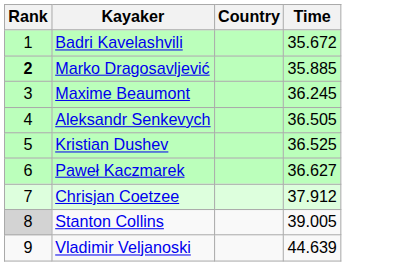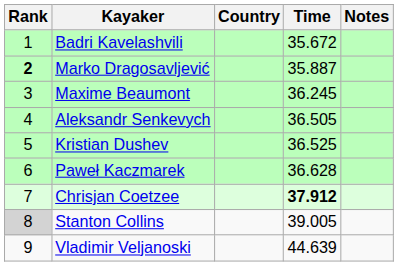 <table class="wikitable" style="text-align:center">
 <tr>
 <th>Rank</th>
 <th>Kayaker</th>
 <th>Country</th>
 <th>Time</th>
+<th>Notes</th>
 </tr>
 <tr bgcolor=bbffbb>
 <td>1</td>
 <td align="left"><a href='#'>Badri Kavelashvili</a></td>
 <td align="left"></td>
 <td>35.672</td>
+<td></td>
 </tr>
 <tr bgcolor=bbffbb>
 <td><strong>2</strong></td>
 <td align="left"><a href='#'>Marko Dragosavljević</a></td>
 <td align="left"></td>
-<td>35.885</td>
+<td>35.887</td>
+<td></td>
 </tr>
 <tr bgcolor=bbffbb>
 <td>3</td>
 <td align="left"><a href='#'>Maxime Beaumont</a></td>
 <td align="left"></td>
 <td>36.245</td>
+<td></td>
 </tr>
 <tr bgcolor=bbffbb>
 <td>4</td>
 <td align="left"><a href='#'>Aleksandr Senkevych</a></td>
 <td align="left"></td>
 <td>36.505</td>
+<td></td>
 </tr>
 <tr bgcolor=bbffbb>
 <td>5</td>
 <td align="left"><a href='#'>Kristian Dushev</a></td>
 <td align="left"></td>
 <td>36.525</td>
+<td></td>
 </tr>
 <tr bgcolor=bbffbb>
 <td>6</td>
 <td align="left"><a href='#'>Paweł Kaczmarek</a></td>
 <td align="left"></td>
-<td>36.627</td>
+<td>36.628</td>
+<td></td>
 </tr>
 <tr bgcolor=ddffdd>
 <td>7</td>
 <td align="left"><a href='#'>Chrisjan Coetzee</a></td>
 <td align="left"></td>
-<td>37.912</td>
+<td><strong>37.912</strong></td>
+<td></td>
 </tr>
 <tr>
 <td style="background: lightgrey;">8</td>
 <td align="left"><a href='#'>Stanton Collins</a></td>
 <td align="left"></td>
 <td>39.005</td>
+<td></td>
 </tr>
 <tr>
 <td>9</td>
 <td align="left"><a href='#'>Vladimir Veljanoski</a></td>
 <td align="left"></td>
 <td>44.639</td>
+<td></td>
 </tr>
 </table>
